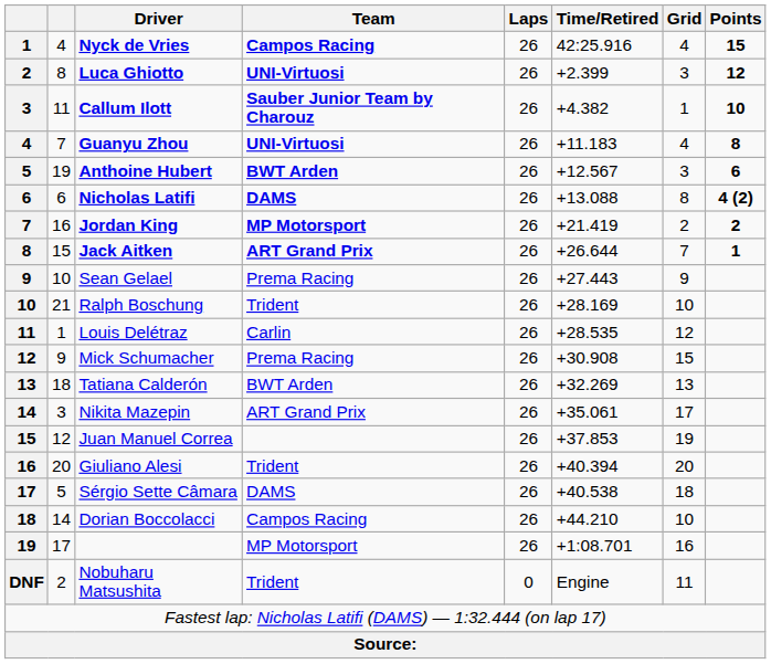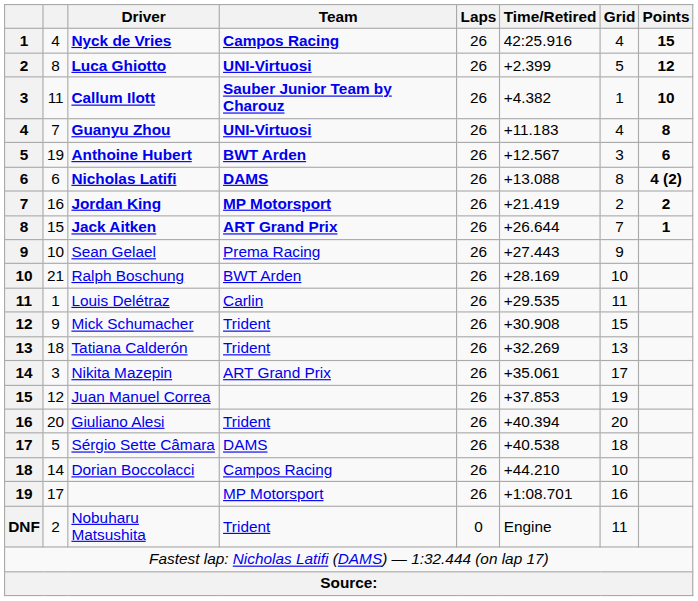 <table class="wikitable" style="font-size: 85%;">
 <tr>
 <th></th>
 <th></th>
 <th>Driver</th>
 <th>Team</th>
 <th>Laps</th>
 <th>Time/Retired</th>
 <th>Grid</th>
 <th>Points</th>
 </tr>
 <tr>
 <th>1</th>
 <td align="center">4</td>
 <td> <strong><a href='#'>Nyck de Vries</a></strong></td>
 <td><strong><a href='#'>Campos Racing</a></strong></td>
 <td align="center">26</td>
 <td>42:25.916</td>
 <td align="center">4</td>
 <td align="center"><strong>15</strong></td>
 </tr>
 <tr>
 <th>2</th>
 <td align="center">8</td>
 <td> <strong><a href='#'>Luca Ghiotto</a></strong></td>
 <td><strong><a href='#'>UNI-Virtuosi</a></strong></td>
 <td align="center">26</td>
 <td>+2.399</td>
-<td align="center">3</td>
+<td align="center">5</td>
 <td align="center"><strong>12</strong></td>
 </tr>
 <tr>
 <th>3</th>
 <td align="center">11</td>
 <td> <strong><a href='#'>Callum Ilott</a></strong></td>
 <td><strong><a href='#'>Sauber Junior Team by Charouz</a></strong></td>
 <td align="center">26</td>
 <td>+4.382</td>
 <td align="center">1</td>
 <td align="center"><strong>10</strong></td>
 </tr>
 <tr>
 <th>4</th>
 <td align="center">7</td>
 <td> <strong><a href='#'>Guanyu Zhou</a></strong></td>
 <td><strong><a href='#'>UNI-Virtuosi</a></strong></td>
 <td align="center">26</td>
 <td>+11.183</td>
 <td align="center">4</td>
 <td align="center"><strong>8</strong></td>
 </tr>
 <tr>
 <th>5</th>
 <td align="center">19</td>
 <td> <strong><a href='#'>Anthoine Hubert</a></strong></td>
 <td><strong><a href='#'>BWT Arden</a></strong></td>
 <td align="center">26</td>
 <td>+12.567</td>
 <td align="center">3</td>
 <td align="center"><strong>6</strong></td>
 </tr>
 <tr>
 <th>6</th>
 <td align="center">6</td>
 <td> <strong><a href='#'>Nicholas Latifi</a></strong></td>
 <td><strong><a href='#'>DAMS</a></strong></td>
 <td align="center">26</td>
 <td>+13.088</td>
 <td align="center">8</td>
 <td align="center"><strong>4 (2)</strong></td>
 </tr>
 <tr>
 <th>7</th>
 <td align="center">16</td>
 <td> <strong><a href='#'>Jordan King</a></strong></td>
 <td><strong><a href='#'>MP Motorsport</a></strong></td>
 <td align="center">26</td>
 <td>+21.419</td>
 <td align="center">2</td>
 <td align="center"><strong>2</strong></td>
 </tr>
 <tr>
 <th>8</th>
 <td align="center">15</td>
 <td> <strong><a href='#'>Jack Aitken</a></strong></td>
 <td><strong><a href='#'>ART Grand Prix</a></strong></td>
 <td align="center">26</td>
 <td>+26.644</td>
 <td align="center">7</td>
 <td align="center"><strong>1</strong></td>
 </tr>
 <tr>
 <th>9</th>
 <td align="center">10</td>
 <td> <a href='#'>Sean Gelael</a></td>
 <td><a href='#'>Prema Racing</a></td>
 <td align="center">26</td>
 <td>+27.443</td>
 <td align="center">9</td>
 <td align="center"></td>
 </tr>
 <tr>
 <th>10</th>
 <td align="center">21</td>
 <td> <a href='#'>Ralph Boschung</a></td>
-<td><a href='#'>Trident</a></td>
+<td><a href='#'>BWT Arden</a></td>
 <td align="center">26</td>
 <td>+28.169</td>
 <td align="center">10</td>
 <td align="center"></td>
 </tr>
 <tr>
 <th>11</th>
 <td align="center">1</td>
 <td> <a href='#'>Louis Delétraz</a></td>
 <td><a href='#'>Carlin</a></td>
 <td align="center">26</td>
-<td>+28.535</td>
-<td align="center">12</td>
+<td>+29.535</td>
+<td align="center">11</td>
 <td align="center"></td>
 </tr>
 <tr>
 <th>12</th>
 <td align="center">9</td>
 <td> <a href='#'>Mick Schumacher</a></td>
-<td><a href='#'>Prema Racing</a></td>
+<td><a href='#'>Trident</a></td>
 <td align="center">26</td>
 <td>+30.908</td>
 <td align="center">15</td>
 <td align="center"></td>
 </tr>
 <tr>
 <th>13</th>
 <td align="center">18</td>
 <td> <a href='#'>Tatiana Calderón</a></td>
-<td><a href='#'>BWT Arden</a></td>
+<td><a href='#'>Trident</a></td>
 <td align="center">26</td>
 <td>+32.269</td>
 <td align="center">13</td>
 <td align="center"></td>
 </tr>
 <tr>
 <th>14</th>
 <td align="center">3</td>
 <td> <a href='#'>Nikita Mazepin</a></td>
 <td><a href='#'>ART Grand Prix</a></td>
 <td align="center">26</td>
 <td>+35.061</td>
 <td align="center">17</td>
 <td align="center"></td>
 </tr>
 <tr>
 <th>15</th>
 <td align="center">12</td>
 <td> <a href='#'>Juan Manuel Correa</a></td>
 <td></td>
 <td align="center">26</td>
 <td>+37.853</td>
 <td align="center">19</td>
 <td align="center"></td>
 </tr>
 <tr>
 <th>16</th>
 <td align="center">20</td>
 <td> <a href='#'>Giuliano Alesi</a></td>
 <td><a href='#'>Trident</a></td>
 <td align="center">26</td>
 <td>+40.394</td>
 <td align="center">20</td>
 <td align="center"></td>
 </tr>
 <tr>
 <th>17</th>
 <td align="center">5</td>
 <td> <a href='#'>Sérgio Sette Câmara</a></td>
 <td><a href='#'>DAMS</a></td>
 <td align="center">26</td>
 <td>+40.538</td>
 <td align="center">18</td>
 <td align="center"></td>
 </tr>
 <tr>
 <th>18</th>
 <td align="center">14</td>
 <td> <a href='#'>Dorian Boccolacci</a></td>
 <td><a href='#'>Campos Racing</a></td>
 <td align="center">26</td>
 <td>+44.210</td>
 <td align="center">10</td>
 <td align="center"></td>
 </tr>
 <tr>
 <th>19</th>
 <td align="center">17</td>
 <td></td>
 <td><a href='#'>MP Motorsport</a></td>
 <td align="center">26</td>
 <td>+1:08.701</td>
 <td align="center">16</td>
 <td align="center"></td>
 </tr>
 <tr>
 <th>DNF</th>
 <td align="center">2</td>
 <td> <a href='#'>Nobuharu Matsushita</a></td>
 <td><a href='#'>Trident</a></td>
 <td align="center">0</td>
 <td>Engine</td>
 <td align="center">11</td>
 <td align="center"></td>
 </tr>
 <tr>
 <td colspan="8" align="center"><em>Fastest lap: <a href='#'>Nicholas Latifi</a> (<a href='#'>DAMS</a>) — 1:32.444 (on lap 17)</em></td>
 </tr>
 <tr>
 <th colspan="8">Source:</th>
 </tr>
 </table>
